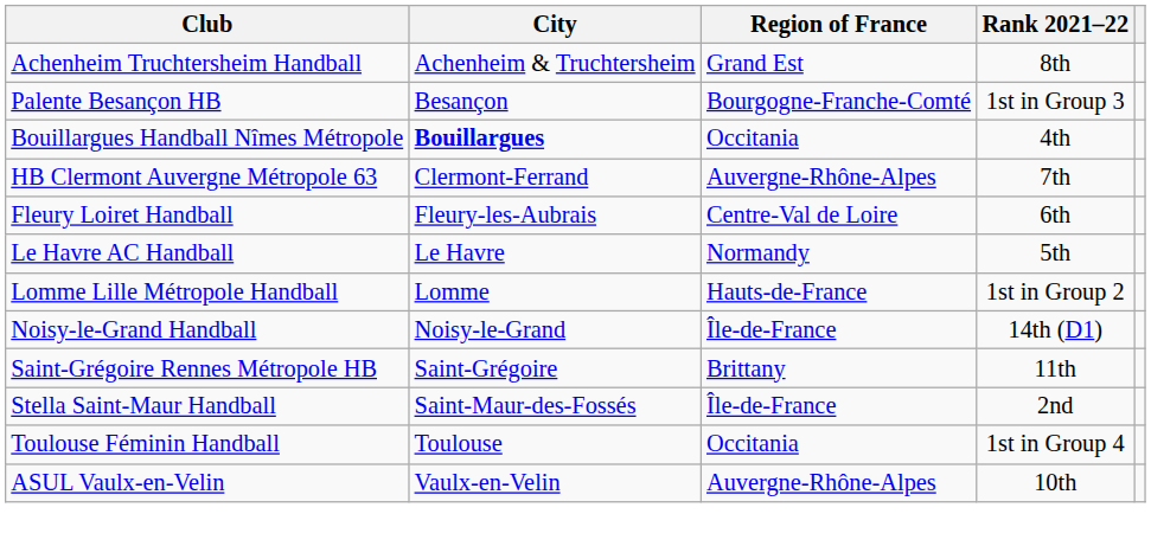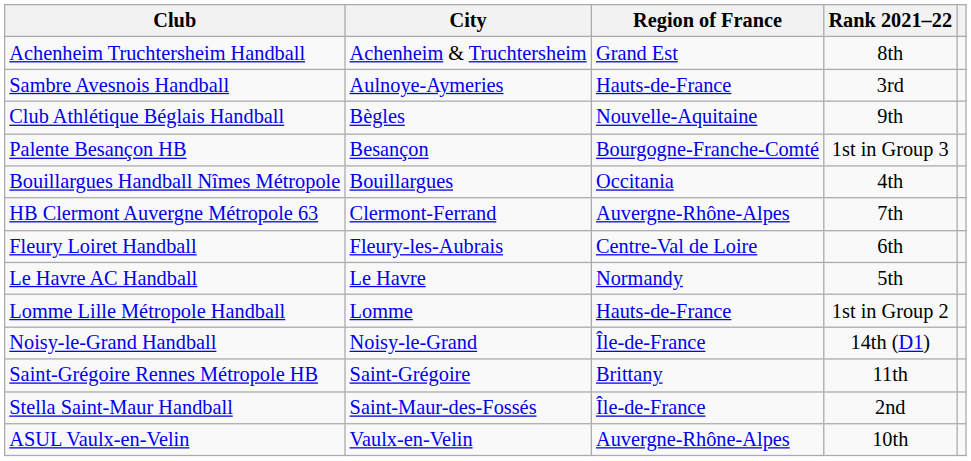 <table class="wikitable sortable">
 <tr>
 <th>Club</th>
 <th>City</th>
 <th>Region of France</th>
 <th>Rank 2021–22</th>
 <th></th>
 </tr>
 <tr>
 <td><a href='#'>Achenheim Truchtersheim Handball</a></td>
 <td><a href='#'>Achenheim</a> & <a href='#'>Truchtersheim</a></td>
 <td><a href='#'>Grand Est</a></td>
 <td align="center">8th</td>
 <td></td>
 </tr>
 <tr>
+<td><a href='#'>Sambre Avesnois Handball</a></td>
+<td><a href='#'>Aulnoye-Aymeries</a></td>
+<td><a href='#'>Hauts-de-France</a></td>
+<td align="center">3rd</td>
+<td></td>
+</tr>
+<tr>
+<td><a href='#'>Club Athlétique Béglais Handball</a></td>
+<td><a href='#'>Bègles</a></td>
+<td><a href='#'>Nouvelle-Aquitaine</a></td>
+<td align="center">9th</td>
+<td></td>
+</tr>
+<tr>
 <td><a href='#'>Palente Besançon HB</a></td>
 <td><a href='#'>Besançon</a></td>
 <td><a href='#'>Bourgogne-Franche-Comté</a></td>
 <td align="center"> 1st in  Group 3</td>
 <td></td>
 </tr>
 <tr>
 <td><a href='#'>Bouillargues Handball Nîmes Métropole</a></td>
-<td><strong><a href='#'>Bouillargues</a></strong></td>
+<td><a href='#'>Bouillargues</a></td>
 <td><a href='#'>Occitania</a></td>
 <td align="center">4th</td>
 <td></td>
 </tr>
 <tr>
 <td><a href='#'>HB Clermont Auvergne Métropole 63</a></td>
 <td><a href='#'>Clermont-Ferrand</a></td>
 <td><a href='#'>Auvergne-Rhône-Alpes</a></td>
 <td align="center">7th</td>
 <td></td>
 </tr>
 <tr>
 <td><a href='#'>Fleury Loiret Handball</a></td>
 <td><a href='#'>Fleury-les-Aubrais</a></td>
 <td><a href='#'>Centre-Val de Loire</a></td>
 <td align="center">6th</td>
 <td></td>
 </tr>
 <tr>
 <td><a href='#'>Le Havre AC Handball</a></td>
 <td><a href='#'>Le Havre</a></td>
 <td><a href='#'>Normandy</a></td>
 <td align="center">5th</td>
 <td></td>
 </tr>
 <tr>
 <td><a href='#'>Lomme Lille Métropole Handball</a></td>
 <td><a href='#'>Lomme</a></td>
 <td><a href='#'>Hauts-de-France</a></td>
 <td align="center"> 1st in  Group 2</td>
 <td></td>
 </tr>
 <tr>
 <td><a href='#'>Noisy-le-Grand Handball</a></td>
 <td><a href='#'>Noisy-le-Grand</a></td>
 <td><a href='#'>Île-de-France</a></td>
 <td align="center"> 14th (<a href='#'>D1</a>)</td>
 <td></td>
 </tr>
 <tr>
 <td><a href='#'>Saint-Grégoire Rennes Métropole HB</a></td>
 <td><a href='#'>Saint-Grégoire</a></td>
 <td><a href='#'>Brittany</a></td>
 <td align="center">11th</td>
 <td></td>
 </tr>
 <tr>
 <td><a href='#'>Stella Saint-Maur Handball</a></td>
 <td><a href='#'>Saint-Maur-des-Fossés</a></td>
 <td><a href='#'>Île-de-France</a></td>
 <td align="center">2nd</td>
 <td></td>
 </tr>
 <tr>
-<td><a href='#'>Toulouse Féminin Handball</a></td>
-<td><a href='#'>Toulouse</a></td>
-<td><a href='#'>Occitania</a></td>
-<td align="center"> 1st in  Group 4</td>
-<td></td>
-</tr>
-<tr>
 <td><a href='#'>ASUL Vaulx-en-Velin</a></td>
 <td><a href='#'>Vaulx-en-Velin</a></td>
 <td><a href='#'>Auvergne-Rhône-Alpes</a></td>
 <td align="center">10th</td>
 <td></td>
 </tr>
 </table>
